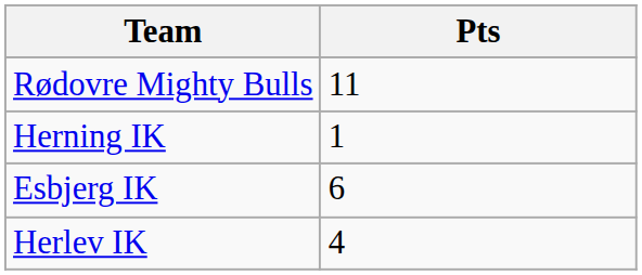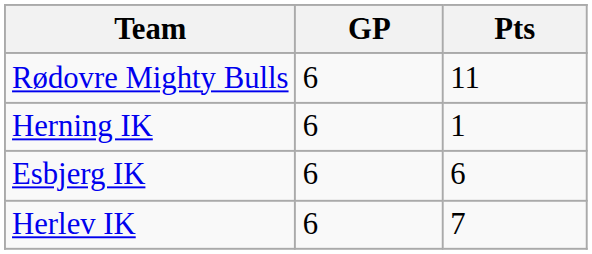 <table class=wikitable>
 <tr>
 <th width="50%">Team</th>
+<th>GP</th>
 <th>Pts</th>
 </tr>
 <tr>
 <td><a href='#'>Rødovre Mighty Bulls</a></td>
+<td>6</td>
 <td>11</td>
 </tr>
 <tr>
 <td><a href='#'>Herning IK</a></td>
+<td>6</td>
 <td>1</td>
 </tr>
 <tr>
 <td><a href='#'>Esbjerg IK</a></td>
 <td>6</td>
+<td>6</td>
 </tr>
 <tr>
 <td><a href='#'>Herlev IK</a></td>
-<td>4</td>
+<td>6</td>
+<td>7</td>
 </tr>
 </table>
